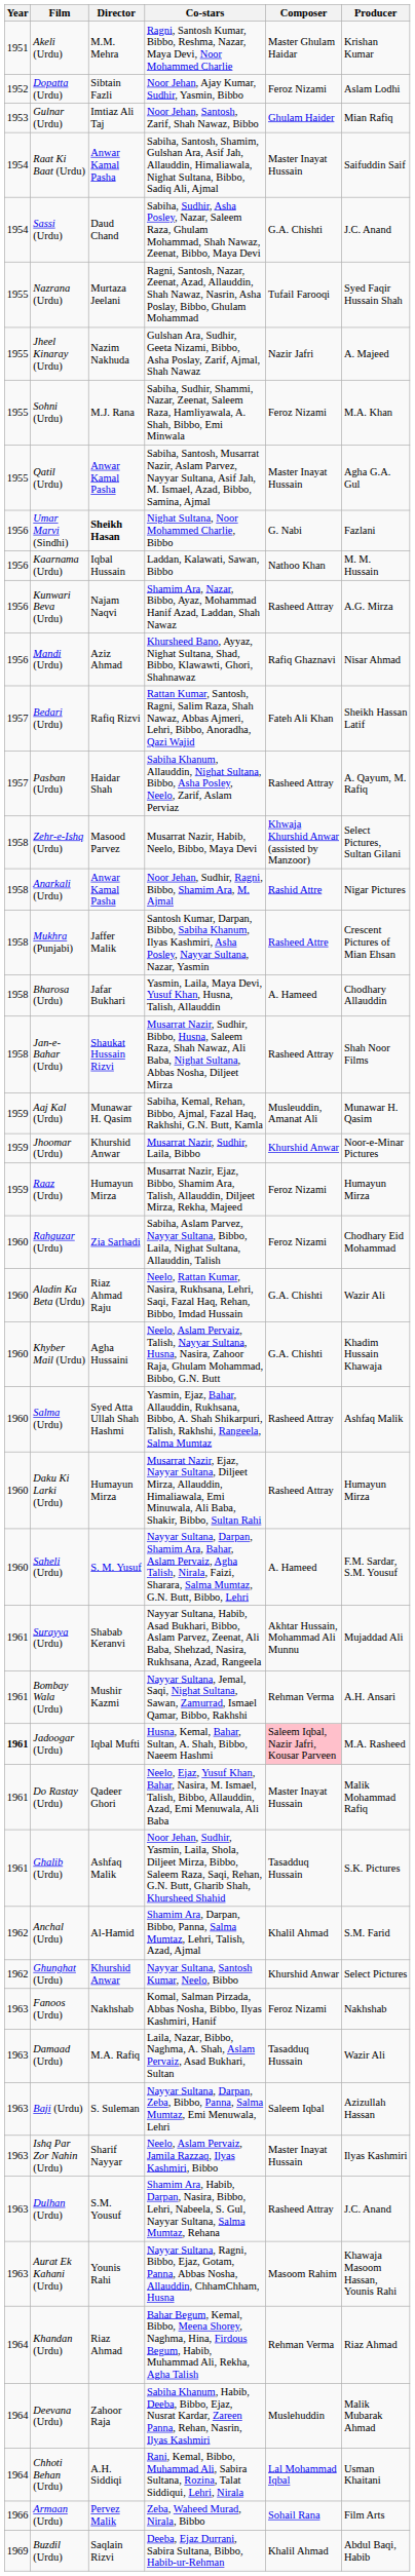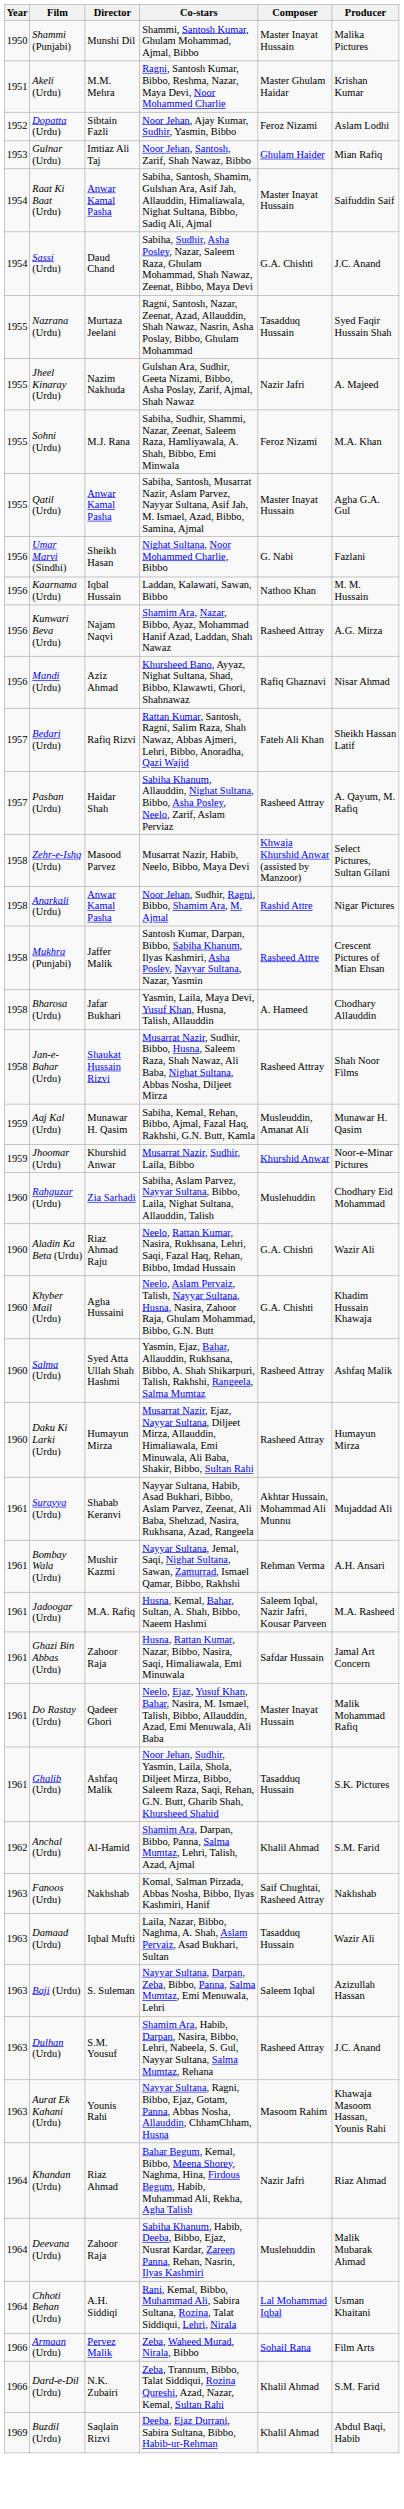 <table class="wikitable">
 <tr>
 <th>Year</th>
 <th>Film</th>
 <th>Director</th>
 <th>Co-stars</th>
 <th>Composer</th>
 <th>Producer</th>
+</tr>
+<tr>
+<td>1950</td>
+<td><em>Shammi</em> (Punjabi)</td>
+<td>Munshi Dil</td>
+<td>Shammi, <a href='#'>Santosh Kumar</a>, Ghulam Mohammad, Ajmal, Bibbo</td>
+<td>Master Inayat Hussain</td>
+<td>Malika Pictures</td>
 </tr>
 <tr>
 <td>1951</td>
 <td><em>Akeli</em> (Urdu)</td>
 <td>M.M. Mehra</td>
 <td><a href='#'>Ragni</a>, Santosh Kumar, Bibbo, Reshma, Nazar, Maya Devi, <a href='#'>Noor Mohammed Charlie</a></td>
 <td>Master Ghulam Haidar</td>
 <td>Krishan Kumar</td>
 </tr>
 <tr>
 <td>1952</td>
 <td><em><a href='#'>Dopatta</a></em> (Urdu)</td>
 <td>Sibtain Fazli</td>
 <td><a href='#'>Noor Jehan</a>, Ajay Kumar, <a href='#'>Sudhir</a>, Yasmin, Bibbo</td>
 <td>Feroz Nizami</td>
 <td>Aslam Lodhi</td>
 </tr>
 <tr>
 <td>1953</td>
 <td><em>Gulnar</em> (Urdu)</td>
 <td>Imtiaz Ali Taj</td>
 <td><a href='#'>Noor Jehan</a>, <a href='#'>Santosh</a>, Zarif, Shah Nawaz, Bibbo</td>
 <td><a href='#'>Ghulam Haider</a></td>
 <td>Mian Rafiq</td>
 </tr>
 <tr>
 <td>1954</td>
 <td><em>Raat Ki Baat</em> (Urdu)</td>
 <td><a href='#'>Anwar Kamal Pasha</a></td>
 <td>Sabiha, Santosh, Shamim, Gulshan Ara, Asif Jah, Allauddin, Himaliawala, Nighat Sultana, Bibbo, Sadiq Ali, Ajmal</td>
 <td>Master Inayat Hussain</td>
 <td>Saifuddin Saif</td>
 </tr>
 <tr>
 <td>1954</td>
 <td><em><a href='#'>Sassi</a></em> (Urdu)</td>
 <td>Daud Chand</td>
 <td>Sabiha, <a href='#'>Sudhir</a>, <a href='#'>Asha Posley</a>, Nazar, Saleem Raza, Ghulam Mohammad, Shah Nawaz, Zeenat, Bibbo, Maya Devi</td>
 <td>G.A. Chishti</td>
 <td>J.C. Anand</td>
 </tr>
 <tr>
 <td>1955</td>
 <td><em>Nazrana</em> (Urdu)</td>
 <td>Murtaza Jeelani</td>
 <td>Ragni, Santosh, Nazar, Zeenat, Azad, Allauddin, Shah Nawaz, Nasrin, Asha Poslay, Bibbo, Ghulam Mohammad</td>
-<td>Tufail Farooqi</td>
+<td>Tasadduq Hussain</td>
 <td>Syed Faqir Hussain Shah</td>
 </tr>
 <tr>
 <td>1955</td>
 <td><em>Jheel Kinaray</em> (Urdu)</td>
 <td>Nazim Nakhuda</td>
 <td>Gulshan Ara, Sudhir, Geeta Nizami, Bibbo, Asha Poslay, Zarif, Ajmal, Shah Nawaz</td>
 <td>Nazir Jafri</td>
 <td>A. Majeed</td>
 </tr>
 <tr>
 <td>1955</td>
 <td><em>Sohni</em> (Urdu)</td>
 <td>M.J. Rana</td>
 <td>Sabiha, Sudhir, Shammi, Nazar, Zeenat, Saleem Raza, Hamliyawala, A. Shah, Bibbo, Emi Minwala</td>
 <td>Feroz Nizami</td>
 <td>M.A. Khan</td>
 </tr>
 <tr>
 <td>1955</td>
 <td><em>Qatil</em> (Urdu)</td>
 <td><a href='#'>Anwar Kamal Pasha</a></td>
 <td>Sabiha, Santosh, Musarrat Nazir, Aslam Parvez, Nayyar Sultana, Asif Jah, M. Ismael, Azad, Bibbo, Samina, Ajmal</td>
 <td>Master Inayat Hussain</td>
 <td>Agha G.A. Gul</td>
 </tr>
 <tr>
 <td>1956</td>
 <td><em><a href='#'>Umar Marvi</a></em> (Sindhi)</td>
-<td><strong>Sheikh Hasan</strong></td>
+<td>Sheikh Hasan</td>
 <td><a href='#'>Nighat Sultana</a>, <a href='#'>Noor Mohammed Charlie</a>, Bibbo</td>
 <td>G. Nabi</td>
 <td>Fazlani</td>
 </tr>
 <tr>
 <td>1956</td>
 <td><em>Kaarnama</em> (Urdu)</td>
 <td>Iqbal Hussain</td>
 <td>Laddan, Kalawati, Sawan, Bibbo</td>
 <td>Nathoo Khan</td>
 <td>M. M. Hussain</td>
 </tr>
 <tr>
 <td>1956</td>
 <td><em>Kunwari Beva</em> (Urdu)</td>
 <td>Najam Naqvi</td>
 <td><a href='#'>Shamim Ara</a>, <a href='#'>Nazar</a>, Bibbo, Ayaz, Mohammad Hanif Azad, Laddan, Shah Nawaz</td>
 <td>Rasheed Attray</td>
 <td>A.G. Mirza</td>
 </tr>
 <tr>
 <td>1956</td>
 <td><em><a href='#'>Mandi</a></em> (Urdu)</td>
 <td>Aziz Ahmad</td>
 <td><a href='#'>Khursheed Bano</a>, Ayyaz, Nighat Sultana, Shad, Bibbo, Klawawti, Ghori, Shahnawaz</td>
 <td>Rafiq Ghaznavi</td>
 <td>Nisar Ahmad</td>
 </tr>
 <tr>
 <td>1957</td>
 <td><em><a href='#'>Bedari</a></em> (Urdu)</td>
 <td>Rafiq Rizvi</td>
 <td><a href='#'>Rattan Kumar</a>, Santosh, Ragni, Salim Raza, Shah Nawaz, Abbas Ajmeri, Lehri, Bibbo, Anoradha, <a href='#'>Qazi Wajid</a></td>
 <td>Fateh Ali Khan</td>
 <td>Sheikh Hassan Latif</td>
 </tr>
 <tr>
 <td>1957</td>
 <td><em>Pasban</em> (Urdu)</td>
 <td>Haidar Shah</td>
 <td><a href='#'>Sabiha Khanum</a>, Allauddin, <a href='#'>Nighat Sultana</a>, Bibbo, <a href='#'>Asha Posley</a>, <a href='#'>Neelo</a>, Zarif, Aslam Perviaz</td>
 <td>Rasheed Attray</td>
 <td>A. Qayum, M. Rafiq</td>
 </tr>
 <tr>
 <td>1958</td>
 <td><em><a href='#'>Zehr-e-Ishq</a></em> (Urdu)</td>
 <td>Masood Parvez</td>
 <td>Musarrat Nazir, Habib, Neelo, Bibbo, Maya Devi</td>
 <td><a href='#'>Khwaja Khurshid Anwar</a> (assisted by Manzoor)</td>
 <td>Select Pictures, Sultan Gilani</td>
 </tr>
 <tr>
 <td>1958</td>
 <td><em><a href='#'>Anarkali</a></em> (Urdu)</td>
 <td><a href='#'>Anwar Kamal Pasha</a></td>
 <td><a href='#'>Noor Jehan</a>, Sudhir, <a href='#'>Ragni</a>, Bibbo, <a href='#'>Shamim Ara</a>, <a href='#'>M. Ajmal</a></td>
 <td><a href='#'>Rashid Attre</a></td>
 <td>Nigar Pictures</td>
 </tr>
 <tr>
 <td>1958</td>
 <td><em><a href='#'>Mukhra</a></em> (Punjabi)</td>
 <td>Jaffer Malik</td>
 <td>Santosh Kumar, Darpan, Bibbo, <a href='#'>Sabiha Khanum</a>, Ilyas Kashmiri, <a href='#'>Asha Posley</a>, <a href='#'>Nayyar Sultana</a>, Nazar, Yasmin</td>
 <td><a href='#'>Rasheed Attre</a></td>
 <td>Crescent Pictures of Mian Ehsan</td>
 </tr>
 <tr>
 <td>1958</td>
 <td><em>Bharosa</em> (Urdu)</td>
 <td>Jafar Bukhari</td>
 <td>Yasmin, Laila, Maya Devi, <a href='#'>Yusuf Khan</a>, Husna, Talish, Allauddin</td>
 <td>A. Hameed</td>
 <td>Chodhary Allauddin</td>
 </tr>
 <tr>
 <td>1958</td>
 <td><em>Jan-e-Bahar</em> (Urdu)</td>
 <td><a href='#'>Shaukat Hussain Rizvi</a></td>
 <td><a href='#'>Musarrat Nazir</a>, Sudhir, Bibbo, <a href='#'>Husna</a>, Saleem Raza, Shah Nawaz, Ali Baba, <a href='#'>Nighat Sultana</a>, Abbas Nosha, Diljeet Mirza</td>
 <td>Rasheed Attray</td>
 <td>Shah Noor Films</td>
 </tr>
 <tr>
 <td>1959</td>
 <td><em>Aaj Kal</em> (Urdu)</td>
 <td>Munawar H. Qasim</td>
 <td>Sabiha, Kemal, Rehan, Bibbo, Ajmal, Fazal Haq, Rakhshi, G.N. Butt, Kamla</td>
 <td>Musleuddin, Amanat Ali</td>
 <td>Munawar H. Qasim</td>
 </tr>
 <tr>
 <td>1959</td>
 <td><em>Jhoomar</em> (Urdu)</td>
 <td>Khurshid Anwar</td>
 <td><a href='#'>Musarrat Nazir</a>, <a href='#'>Sudhir</a>, Laila, Bibbo</td>
 <td><a href='#'>Khurshid Anwar</a></td>
 <td>Noor-e-Minar Pictures</td>
 </tr>
 <tr>
-<td>1959</td>
-<td><em><a href='#'>Raaz</a></em> (Urdu)</td>
-<td>Humayun Mirza</td>
-<td>Musarrat Nazir, Ejaz, Bibbo, Shamim Ara, Talish, Allauddin, Diljeet Mirza, Rekha, Majeed</td>
-<td>Feroz Nizami</td>
-<td>Humayun Mirza</td>
-</tr>
-<tr>
 <td>1960</td>
 <td><em><a href='#'>Rahguzar</a></em> (Urdu)</td>
 <td><a href='#'>Zia Sarhadi</a></td>
 <td>Sabiha, Aslam Parvez, <a href='#'>Nayyar Sultana</a>, Bibbo, Laila, Nighat Sultana, Allauddin, Talish</td>
-<td>Feroz Nizami</td>
+<td>Muslehuddin</td>
 <td>Chodhary Eid Mohammad</td>
 </tr>
 <tr>
 <td>1960</td>
 <td><em>Aladin Ka Beta</em> (Urdu)</td>
 <td>Riaz Ahmad Raju</td>
 <td><a href='#'>Neelo</a>, <a href='#'>Rattan Kumar</a>, Nasira, Rukhsana, Lehri, Saqi, Fazal Haq, Rehan, Bibbo, Imdad Hussain</td>
 <td>G.A. Chishti</td>
 <td>Wazir Ali</td>
 </tr>
 <tr>
 <td>1960</td>
 <td><em>Khyber Mail</em> (Urdu)</td>
 <td>Agha Hussaini</td>
 <td><a href='#'>Neelo</a>, <a href='#'>Aslam Pervaiz</a>, Talish, <a href='#'>Nayyar Sultana</a>, <a href='#'>Husna</a>, Nasira, Zahoor Raja, Ghulam Mohammad, Bibbo, G.N. Butt</td>
 <td>G.A. Chishti</td>
 <td>Khadim Hussain Khawaja</td>
 </tr>
 <tr>
 <td>1960</td>
 <td><em><a href='#'>Salma</a></em> (Urdu)</td>
 <td>Syed Atta Ullah Shah Hashmi</td>
 <td>Yasmin, Ejaz, <a href='#'>Bahar</a>, Allauddin, Rukhsana, Bibbo, A. Shah Shikarpuri, Talish, Rakhshi, <a href='#'>Rangeela</a>, <a href='#'>Salma Mumtaz</a></td>
 <td>Rasheed Attray</td>
 <td>Ashfaq Malik</td>
 </tr>
 <tr>
 <td>1960</td>
 <td><em>Daku Ki Larki</em> (Urdu)</td>
 <td>Humayun Mirza</td>
 <td><a href='#'>Musarrat Nazir</a>, Ejaz, <a href='#'>Nayyar Sultana</a>, Diljeet Mirza, Allauddin, Himaliawala, Emi Minuwala, Ali Baba, Shakir, Bibbo, <a href='#'>Sultan Rahi</a></td>
 <td>Rasheed Attray</td>
 <td>Humayun Mirza</td>
 </tr>
 <tr>
-<td>1960</td>
-<td><em><a href='#'>Saheli</a></em> (Urdu)</td>
-<td><a href='#'>S. M. Yusuf</a></td>
-<td><a href='#'>Nayyar Sultana</a>, <a href='#'>Darpan</a>, <a href='#'>Shamim Ara</a>, <a href='#'>Bahar</a>, <a href='#'>Aslam Pervaiz</a>, <a href='#'>Agha Talish</a>, <a href='#'>Nirala</a>, Faizi, Sharara, <a href='#'>Salma Mumtaz</a>, G.N. Butt, Bibbo, <a href='#'>Lehri</a></td>
-<td>A. Hameed</td>
-<td>F.M. Sardar, S.M. Yousuf</td>
-</tr>
-<tr>
 <td>1961</td>
 <td><em><a href='#'>Surayya</a></em> (Urdu)</td>
 <td>Shabab Keranvi</td>
 <td>Nayyar Sultana, Habib, Asad Bukhari, Bibbo, Aslam Parvez, Zeenat, Ali Baba, Shehzad, Nasira, Rukhsana, Azad, Rangeela</td>
 <td>Akhtar Hussain, Mohammad Ali Munnu</td>
 <td>Mujaddad Ali</td>
 </tr>
 <tr>
 <td>1961</td>
 <td><em>Bombay Wala</em> (Urdu)</td>
 <td>Mushir Kazmi</td>
 <td><a href='#'>Nayyar Sultana</a>, Jemal, Saqi, <a href='#'>Nighat Sultana</a>, Sawan, <a href='#'>Zamurrad</a>, Ismael Qamar, Bibbo, Rakhshi</td>
 <td>Rehman Verma</td>
 <td>A.H. Ansari</td>
 </tr>
 <tr>
-<td><strong>1961</strong></td>
+<td>1961</td>
 <td><em>Jadoogar</em> (Urdu)</td>
-<td>Iqbal Mufti</td>
+<td>M.A. Rafiq</td>
 <td><a href='#'>Husna</a>, Kemal, <a href='#'>Bahar</a>, Sultan, A. Shah, Bibbo, Naeem Hashmi</td>
-<td style="background: pink;">Saleem Iqbal, Nazir Jafri, Kousar Parveen</td>
+<td>Saleem Iqbal, Nazir Jafri, Kousar Parveen</td>
 <td>M.A. Rasheed</td>
+</tr>
+<tr>
+<td>1961</td>
+<td><em>Ghazi Bin Abbas</em> (Urdu)</td>
+<td>Zahoor Raja</td>
+<td><a href='#'>Husna</a>, <a href='#'>Rattan Kumar</a>, Nazar, Bibbo, Nasira, Saqi, Himaliawala, Emi Minuwala</td>
+<td>Safdar Hussain</td>
+<td>Jamal Art Concern</td>
 </tr>
 <tr>
 <td>1961</td>
 <td><em>Do Rastay</em> (Urdu)</td>
 <td>Qadeer Ghori</td>
 <td><a href='#'>Neelo</a>, <a href='#'>Ejaz</a>, <a href='#'>Yusuf Khan</a>, <a href='#'>Bahar</a>, Nasira, M. Ismael, Talish, Bibbo, Allauddin, Azad, Emi Menuwala, Ali Baba</td>
 <td>Master Inayat Hussain</td>
 <td>Malik Mohammad Rafiq</td>
 </tr>
 <tr>
 <td>1961</td>
 <td><em><a href='#'>Ghalib</a></em> (Urdu)</td>
 <td>Ashfaq Malik</td>
 <td><a href='#'>Noor Jehan</a>, <a href='#'>Sudhir</a>, Yasmin, Laila, Shola, Diljeet Mirza, Bibbo, Saleem Raza, Saqi, Rehan, G.N. Butt, Gharib Shah, <a href='#'>Khursheed Shahid</a></td>
 <td>Tasadduq Hussain</td>
 <td>S.K. Pictures</td>
 </tr>
 <tr>
 <td>1962</td>
 <td><em>Anchal</em> (Urdu)</td>
 <td>Al-Hamid</td>
 <td><a href='#'>Shamim Ara</a>, Darpan, Bibbo, Panna, <a href='#'>Salma Mumtaz</a>, Lehri, Talish, Azad, Ajmal</td>
 <td>Khalil Ahmad</td>
 <td>S.M. Farid</td>
 </tr>
 <tr>
-<td>1962</td>
-<td><em><a href='#'>Ghunghat</a></em> (Urdu)</td>
-<td><a href='#'>Khurshid Anwar</a></td>
-<td><a href='#'>Nayyar Sultana</a>, <a href='#'>Santosh Kumar</a>, <a href='#'>Neelo</a>, Bibbo</td>
-<td>Khurshid Anwar</td>
-<td>Select Pictures</td>
-</tr>
-<tr>
 <td>1963</td>
 <td><em>Fanoos</em> (Urdu)</td>
 <td>Nakhshab</td>
 <td>Komal, Salman Pirzada, Abbas Nosha, Bibbo, Ilyas Kashmiri, Hanif</td>
-<td>Feroz Nizami</td>
+<td>Saif Chughtai, Rasheed Attray</td>
 <td>Nakhshab</td>
 </tr>
 <tr>
 <td>1963</td>
 <td><em>Damaad</em> (Urdu)</td>
-<td>M.A. Rafiq</td>
+<td>Iqbal Mufti</td>
 <td>Laila, Nazar, Bibbo, Naghma, A. Shah, <a href='#'>Aslam Pervaiz</a>, Asad Bukhari, Sultan</td>
 <td>Tasadduq Hussain</td>
 <td>Wazir Ali</td>
 </tr>
 <tr>
 <td>1963</td>
 <td><em><a href='#'>Baji</a></em> (Urdu)</td>
 <td>S. Suleman</td>
 <td><a href='#'>Nayyar Sultana</a>, <a href='#'>Darpan</a>, <a href='#'>Zeba</a>, Bibbo, <a href='#'>Panna</a>, <a href='#'>Salma Mumtaz</a>, Emi Menuwala, Lehri</td>
 <td>Saleem Iqbal</td>
 <td>Azizullah Hassan</td>
-</tr>
-<tr>
-<td>1963</td>
-<td><em>Ishq Par Zor Nahin</em> (Urdu)</td>
-<td>Sharif Nayyar</td>
-<td><a href='#'>Neelo</a>, <a href='#'>Aslam Pervaiz</a>, <a href='#'>Jamila Razzaq</a>, <a href='#'>Ilyas Kashmiri</a>, Bibbo</td>
-<td>Master Inayat Hussain</td>
-<td>Ilyas Kashmiri</td>
 </tr>
 <tr>
 <td>1963</td>
 <td><em><a href='#'>Dulhan</a></em> (Urdu)</td>
 <td>S.M. Yousuf</td>
 <td><a href='#'>Shamim Ara</a>, Habib, <a href='#'>Darpan</a>, Nasira, Bibbo, Lehri, Nabeela, S. Gul, Nayyar Sultana, <a href='#'>Salma Mumtaz</a>, Rehana</td>
 <td>Rasheed Attray</td>
 <td>J.C. Anand</td>
 </tr>
 <tr>
 <td>1963</td>
 <td><em>Aurat Ek Kahani</em> (Urdu)</td>
 <td>Younis Rahi</td>
 <td><a href='#'>Nayyar Sultana</a>, Ragni, Bibbo, Ejaz, Gotam, <a href='#'>Panna</a>, Abbas Nosha, <a href='#'>Allauddin</a>, ChhamChham, <a href='#'>Husna</a></td>
 <td>Masoom Rahim</td>
 <td>Khawaja Masoom Hassan, Younis Rahi</td>
 </tr>
 <tr>
 <td>1964</td>
 <td><em>Khandan</em> (Urdu)</td>
 <td>Riaz Ahmad</td>
 <td><a href='#'>Bahar Begum</a>, Kemal, Bibbo, <a href='#'>Meena Shorey</a>, Naghma, Hina, <a href='#'>Firdous Begum</a>, Habib, Muhammad Ali, Rekha, <a href='#'>Agha Talish</a></td>
-<td>Rehman Verma</td>
+<td>Nazir Jafri</td>
 <td>Riaz Ahmad</td>
 </tr>
 <tr>
 <td>1964</td>
 <td><em>Deevana</em> (Urdu)</td>
 <td>Zahoor Raja</td>
 <td><a href='#'>Sabiha Khanum</a>, Habib, <a href='#'>Deeba</a>, Bibbo, Ejaz, Nusrat Kardar, <a href='#'>Zareen Panna</a>, Rehan, Nasrin, <a href='#'>Ilyas Kashmiri</a></td>
 <td>Muslehuddin</td>
 <td>Malik Mubarak Ahmad</td>
 </tr>
 <tr>
 <td>1964</td>
 <td><em>Chhoti Behan</em> (Urdu)</td>
 <td>A.H. Siddiqi</td>
 <td><a href='#'>Rani</a>, Kemal, Bibbo, <a href='#'>Muhammad Ali</a>, Sabira Sultana, <a href='#'>Rozina</a>, Talat Siddiqui, <a href='#'>Lehri</a>, <a href='#'>Nirala</a></td>
 <td><a href='#'>Lal Mohammad Iqbal</a></td>
 <td>Usman Khaitani</td>
 </tr>
 <tr>
 <td>1966</td>
 <td><em><a href='#'>Armaan</a></em> (Urdu)</td>
 <td><a href='#'>Pervez Malik</a></td>
 <td><a href='#'>Zeba</a>, <a href='#'>Waheed Murad</a>, <a href='#'>Nirala</a>, Bibbo</td>
 <td><a href='#'>Sohail Rana</a></td>
 <td>Film Arts</td>
 </tr>
 <tr>
+<td>1966</td>
+<td><em>Dard-e-Dil</em> (Urdu)</td>
+<td>N.K. Zubairi</td>
+<td><a href='#'>Zeba</a>, Trannum, Bibbo, Talat Siddiqui, <a href='#'>Rozina Qureshi</a>, Azad, Nazar, Kemal, <a href='#'>Sultan Rahi</a></td>
+<td>Khalil Ahmad</td>
+<td>S.M. Farid</td>
+</tr>
+<tr>
 <td>1969</td>
 <td><em>Buzdil</em> (Urdu)</td>
 <td>Saqlain Rizvi</td>
 <td><a href='#'>Deeba</a>, <a href='#'>Ejaz Durrani</a>, Sabira Sultana, Bibbo, <a href='#'>Habib-ur-Rehman</a></td>
 <td>Khalil Ahmad</td>
 <td>Abdul Baqi, Habib</td>
 </tr>
 </table>
